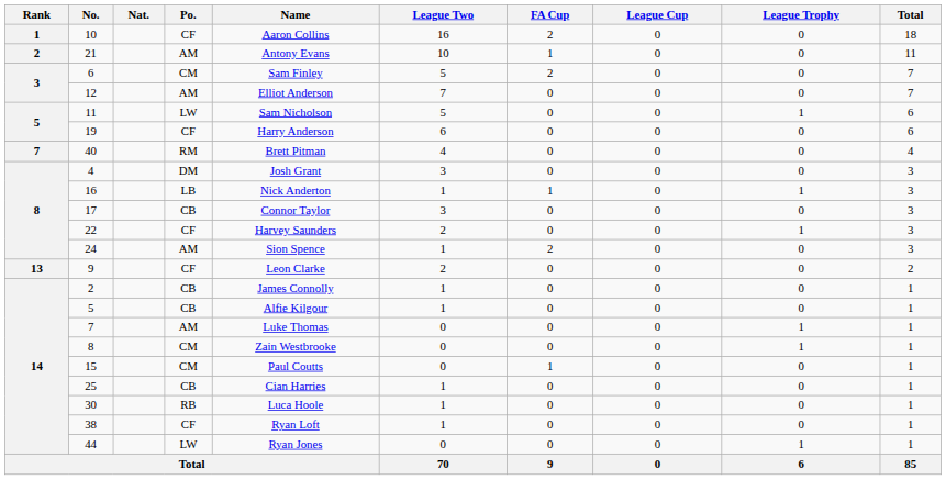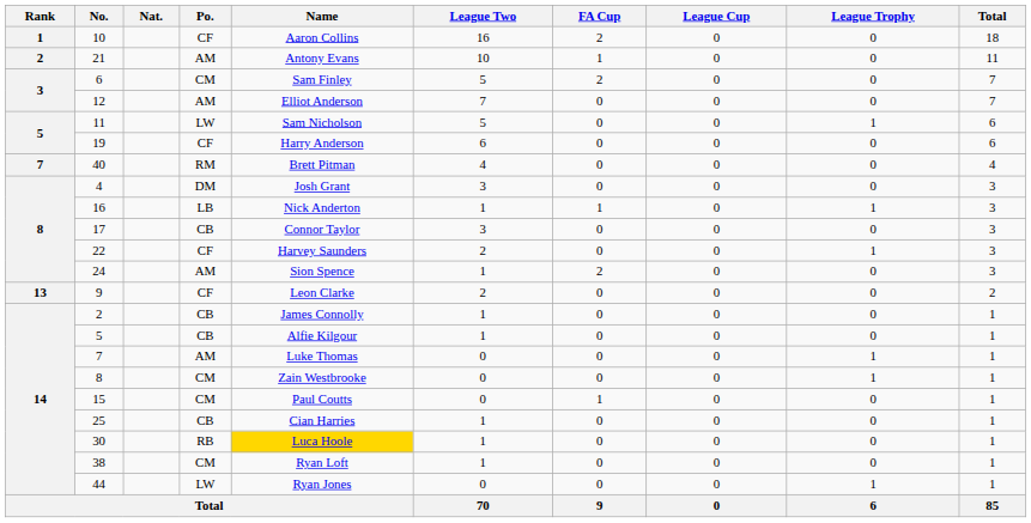 <table class="wikitable" style="text-align:center; font-size:95%; width:95%;">
 <tr>
 <th>Rank</th>
 <th>No.</th>
 <th>Nat.</th>
 <th>Po.</th>
 <th>Name</th>
 <th><a href='#'>League Two</a></th>
 <th><a href='#'>FA Cup</a></th>
 <th><a href='#'>League Cup</a></th>
 <th><a href='#'>League Trophy</a></th>
 <th>Total</th>
 </tr>
 <tr>
 <th rowspan=1>1</th>
 <td>10</td>
 <td></td>
 <td>CF</td>
 <td><a href='#'>Aaron Collins</a></td>
 <td>16</td>
 <td>2</td>
 <td>0</td>
 <td>0</td>
 <td>18</td>
 </tr>
 <tr>
 <th rowspan=1>2</th>
 <td>21</td>
 <td></td>
 <td>AM</td>
 <td><a href='#'>Antony Evans</a></td>
 <td>10</td>
 <td>1</td>
 <td>0</td>
 <td>0</td>
 <td>11</td>
 </tr>
 <tr>
 <th rowspan=2>3</th>
 <td>6</td>
 <td></td>
 <td>CM</td>
 <td><a href='#'>Sam Finley</a></td>
 <td>5</td>
 <td>2</td>
 <td>0</td>
 <td>0</td>
 <td>7</td>
 </tr>
 <tr>
 <td>12</td>
 <td></td>
 <td>AM</td>
 <td><a href='#'>Elliot Anderson</a></td>
 <td>7</td>
 <td>0</td>
 <td>0</td>
 <td>0</td>
 <td>7</td>
 </tr>
 <tr>
 <th rowspan=2>5</th>
 <td>11</td>
 <td></td>
 <td>LW</td>
 <td><a href='#'>Sam Nicholson</a></td>
 <td>5</td>
 <td>0</td>
 <td>0</td>
 <td>1</td>
 <td>6</td>
 </tr>
 <tr>
 <td>19</td>
 <td></td>
 <td>CF</td>
 <td><a href='#'>Harry Anderson</a></td>
 <td>6</td>
 <td>0</td>
 <td>0</td>
 <td>0</td>
 <td>6</td>
 </tr>
 <tr>
 <th rowspan=1>7</th>
 <td>40</td>
 <td></td>
 <td>RM</td>
 <td><a href='#'>Brett Pitman</a></td>
 <td>4</td>
 <td>0</td>
 <td>0</td>
 <td>0</td>
 <td>4</td>
 </tr>
 <tr>
 <th rowspan=5>8</th>
 <td>4</td>
 <td></td>
 <td>DM</td>
 <td><a href='#'>Josh Grant</a></td>
 <td>3</td>
 <td>0</td>
 <td>0</td>
 <td>0</td>
 <td>3</td>
 </tr>
 <tr>
 <td>16</td>
 <td></td>
 <td>LB</td>
 <td><a href='#'>Nick Anderton</a></td>
 <td>1</td>
 <td>1</td>
 <td>0</td>
 <td>1</td>
 <td>3</td>
 </tr>
 <tr>
 <td>17</td>
 <td></td>
 <td>CB</td>
 <td><a href='#'>Connor Taylor</a></td>
 <td>3</td>
 <td>0</td>
 <td>0</td>
 <td>0</td>
 <td>3</td>
 </tr>
 <tr>
 <td>22</td>
 <td></td>
 <td>CF</td>
 <td><a href='#'>Harvey Saunders</a></td>
 <td>2</td>
 <td>0</td>
 <td>0</td>
 <td>1</td>
 <td>3</td>
 </tr>
 <tr>
 <td>24</td>
 <td></td>
 <td>AM</td>
 <td><a href='#'>Sion Spence</a></td>
 <td>1</td>
 <td>2</td>
 <td>0</td>
 <td>0</td>
 <td>3</td>
 </tr>
 <tr>
 <th rowspan=1>13</th>
 <td>9</td>
 <td></td>
 <td>CF</td>
 <td><a href='#'>Leon Clarke</a></td>
 <td>2</td>
 <td>0</td>
 <td>0</td>
 <td>0</td>
 <td>2</td>
 </tr>
 <tr>
 <th rowspan=9>14</th>
 <td>2</td>
 <td></td>
 <td>CB</td>
 <td><a href='#'>James Connolly</a></td>
 <td>1</td>
 <td>0</td>
 <td>0</td>
 <td>0</td>
 <td>1</td>
 </tr>
 <tr>
 <td>5</td>
 <td></td>
 <td>CB</td>
 <td><a href='#'>Alfie Kilgour</a></td>
 <td>1</td>
 <td>0</td>
 <td>0</td>
 <td>0</td>
 <td>1</td>
 </tr>
 <tr>
 <td>7</td>
 <td></td>
 <td>AM</td>
 <td><a href='#'>Luke Thomas</a></td>
 <td>0</td>
 <td>0</td>
 <td>0</td>
 <td>1</td>
 <td>1</td>
 </tr>
 <tr>
 <td>8</td>
 <td></td>
 <td>CM</td>
 <td><a href='#'>Zain Westbrooke</a></td>
 <td>0</td>
 <td>0</td>
 <td>0</td>
 <td>1</td>
 <td>1</td>
 </tr>
 <tr>
 <td>15</td>
 <td></td>
 <td>CM</td>
 <td><a href='#'>Paul Coutts</a></td>
 <td>0</td>
 <td>1</td>
 <td>0</td>
 <td>0</td>
 <td>1</td>
 </tr>
 <tr>
 <td>25</td>
 <td></td>
 <td>CB</td>
 <td><a href='#'>Cian Harries</a></td>
 <td>1</td>
 <td>0</td>
 <td>0</td>
 <td>0</td>
 <td>1</td>
 </tr>
 <tr>
 <td>30</td>
 <td></td>
 <td>RB</td>
-<td><a href='#'>Luca Hoole</a></td>
+<td style="background: gold;"><a href='#'>Luca Hoole</a></td>
 <td>1</td>
 <td>0</td>
 <td>0</td>
 <td>0</td>
 <td>1</td>
 </tr>
 <tr>
 <td>38</td>
 <td></td>
-<td>CF</td>
+<td>CM</td>
 <td><a href='#'>Ryan Loft</a></td>
 <td>1</td>
 <td>0</td>
 <td>0</td>
 <td>0</td>
 <td>1</td>
 </tr>
 <tr>
 <td>44</td>
 <td></td>
 <td>LW</td>
 <td><a href='#'>Ryan Jones</a></td>
 <td>0</td>
 <td>0</td>
 <td>0</td>
 <td>1</td>
 <td>1</td>
 </tr>
 <tr>
 <th colspan="5">Total</th>
 <th>70</th>
 <th>9</th>
 <th>0</th>
 <th>6</th>
 <th>85</th>
 </tr>
 </table>
